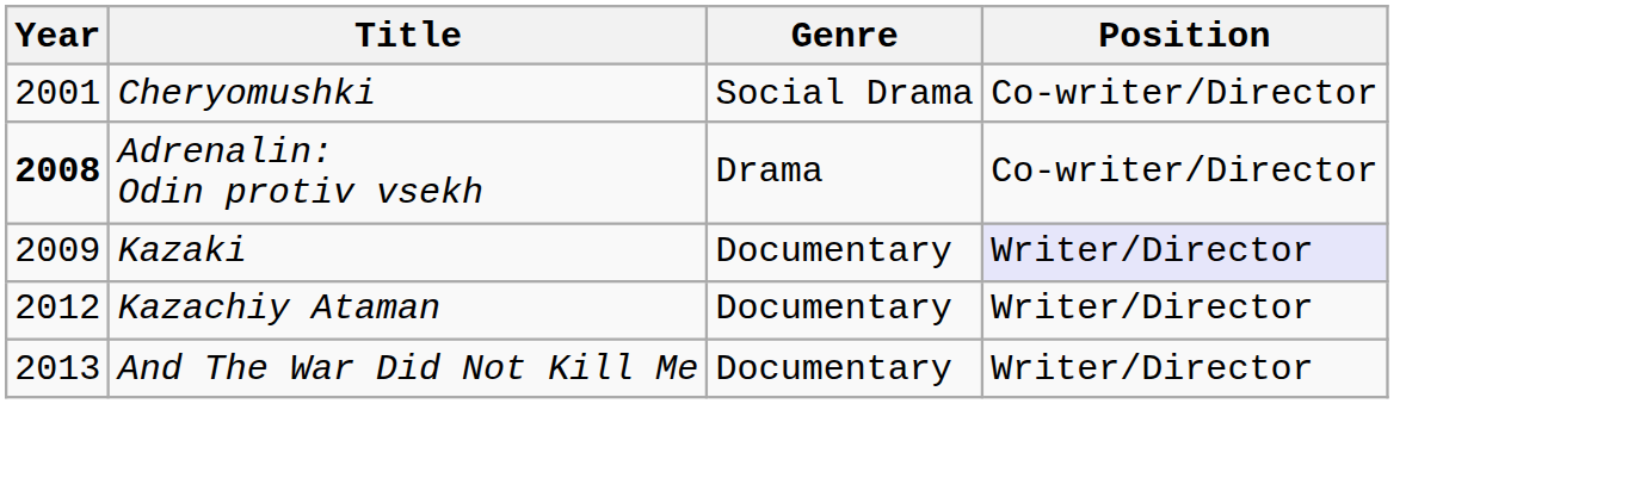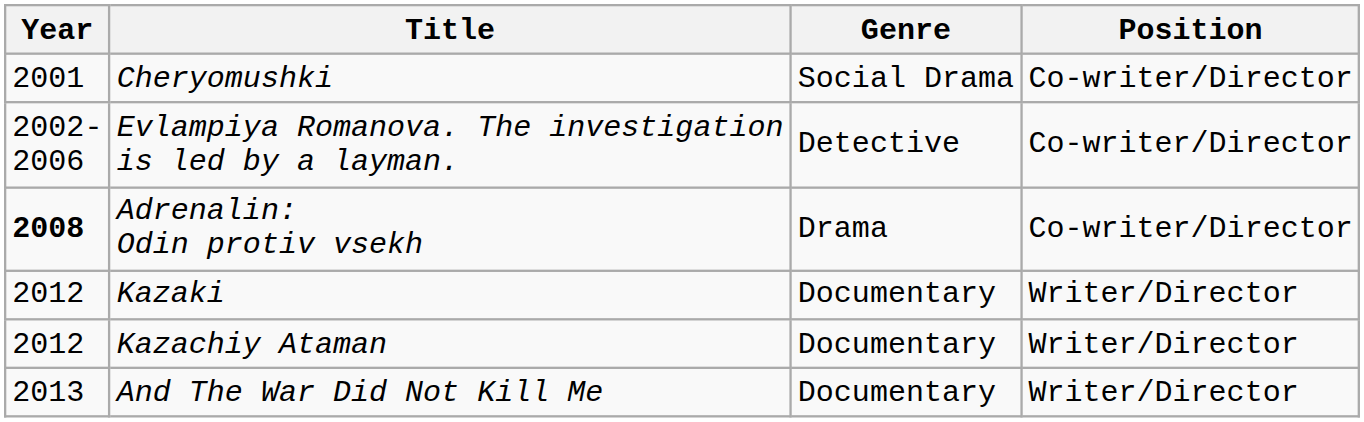 <table class="wikitable">
 <tr>
 <th>Year</th>
 <th>Title</th>
 <th>Genre</th>
 <th>Position</th>
 </tr>
 <tr>
 <td>2001</td>
 <td><em>Cheryomushki</em> </td>
 <td>Social Drama</td>
 <td>Co-writer/Director</td>
 </tr>
 <tr>
+<td>2002-<br>2006</td>
+<td><em>Evlampiya Romanova. The investigation</em><br><em>is led by a layman.</em></td>
+<td>Detective</td>
+<td>Co-writer/Director</td>
+</tr>
+<tr>
 <td><strong>2008</strong></td>
 <td><em>Adrenalin:</em><br><em>Odin protiv vsekh</em></td>
 <td>Drama</td>
 <td>Co-writer/Director</td>
 </tr>
 <tr>
-<td>2009</td>
+<td>2012</td>
 <td><em>Kazaki</em></td>
 <td>Documentary</td>
-<td style="background: lavender;">Writer/Director</td>
+<td>Writer/Director</td>
 </tr>
 <tr>
 <td>2012</td>
 <td><em>Kazachiy Ataman</em></td>
 <td>Documentary</td>
 <td>Writer/Director</td>
 </tr>
 <tr>
 <td>2013</td>
 <td><em>And The War Did Not Kill Me</em></td>
 <td>Documentary</td>
 <td>Writer/Director</td>
 </tr>
 </table>
